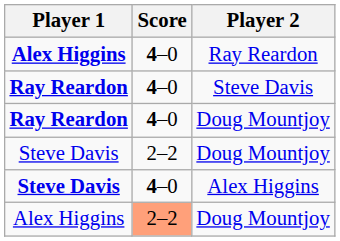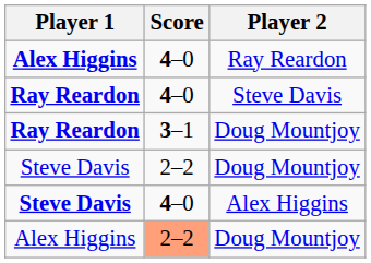 <table class="wikitable" style="text-align: center">
 <tr>
 <th>Player 1</th>
 <th>Score</th>
 <th>Player 2</th>
 </tr>
 <tr>
 <td> <strong><a href='#'>Alex Higgins</a></strong></td>
 <td><strong>4</strong>–0</td>
 <td> <a href='#'>Ray Reardon</a></td>
 </tr>
 <tr>
 <td> <strong><a href='#'>Ray Reardon</a></strong></td>
 <td><strong>4</strong>–0</td>
 <td> <a href='#'>Steve Davis</a></td>
 </tr>
 <tr>
 <td> <strong><a href='#'>Ray Reardon</a></strong></td>
-<td><strong>4</strong>–0</td>
+<td><strong>3</strong>–1</td>
 <td> <a href='#'>Doug Mountjoy</a></td>
 </tr>
 <tr>
 <td> <a href='#'>Steve Davis</a></td>
 <td>2–2</td>
 <td> <a href='#'>Doug Mountjoy</a></td>
 </tr>
 <tr>
 <td> <strong><a href='#'>Steve Davis</a></strong></td>
 <td><strong>4</strong>–0</td>
 <td> <a href='#'>Alex Higgins</a></td>
 </tr>
 <tr>
 <td> <a href='#'>Alex Higgins</a></td>
 <td style="background: lightsalmon;">2–2</td>
 <td> <a href='#'>Doug Mountjoy</a></td>
 </tr>
 </table>
